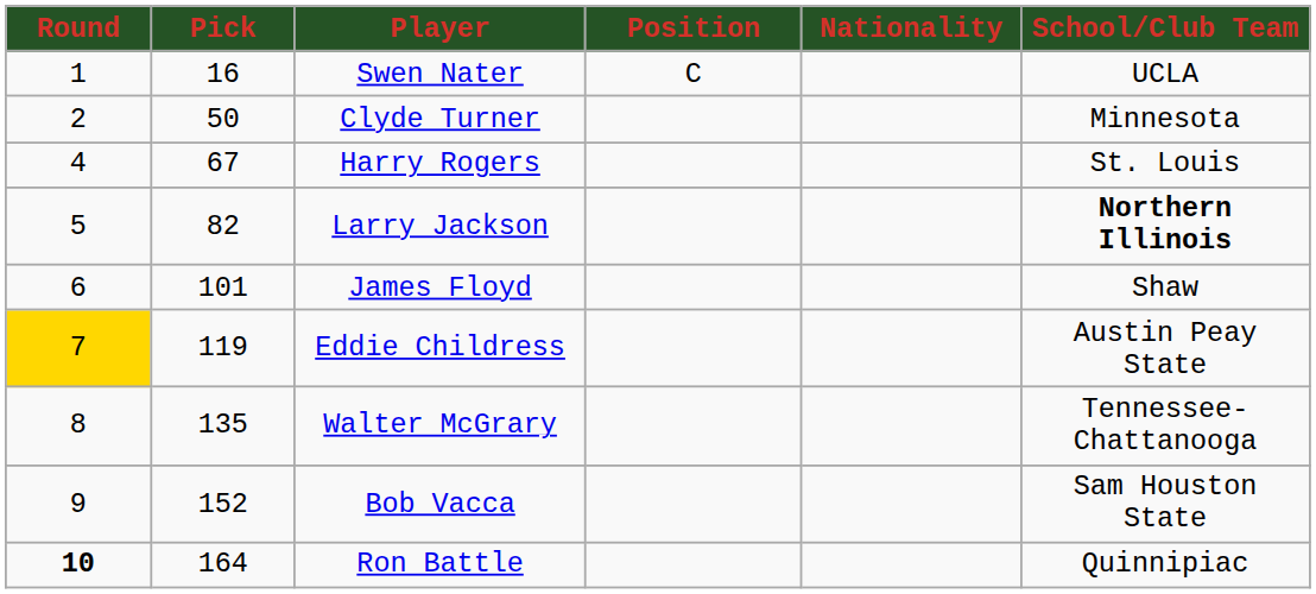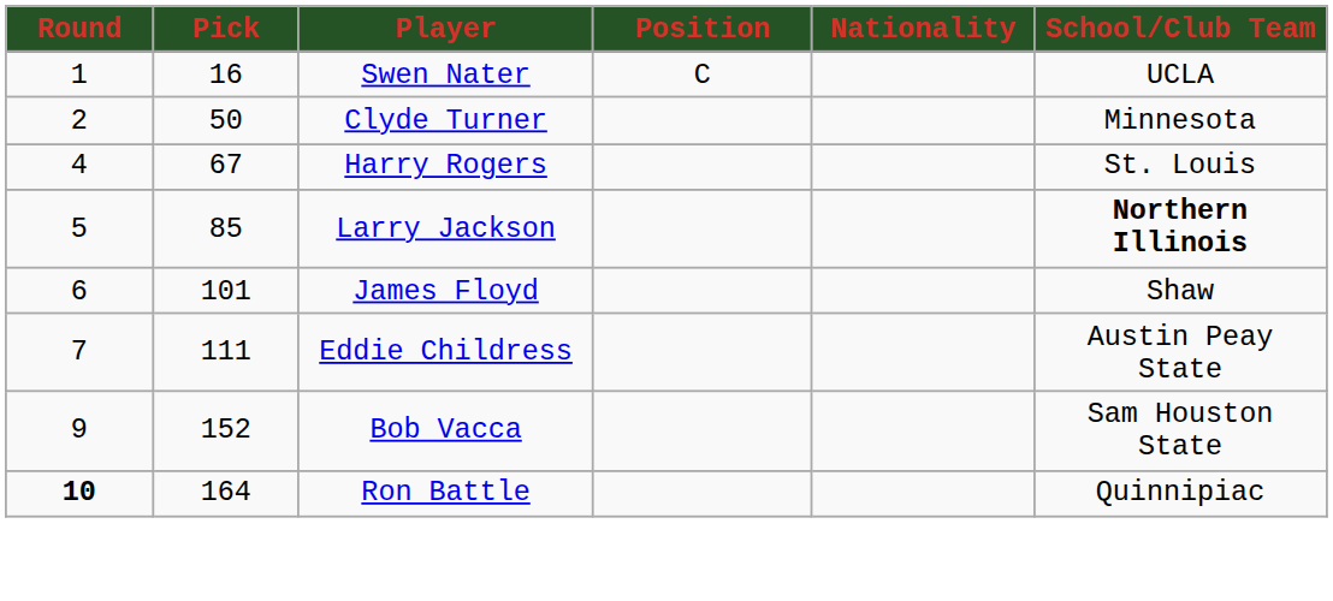 <table class="wikitable sortable sortable">
 <tr>
 <th style="background:#255325; color:#d4312a" width="10%">Round</th>
 <th style="background:#255325; color:#d4312a" width="10%">Pick</th>
 <th style="background:#255325; color:#d4312a" width="20%">Player</th>
 <th style="background:#255325; color:#d4312a" width="15%">Position</th>
 <th style="background:#255325; color:#d4312a" width="15%">Nationality</th>
 <th style="background:#255325; color:#d4312a" width="20%">School/Club Team</th>
 </tr>
 <tr style="text-align: center">
 <td>1</td>
 <td>16</td>
 <td><a href='#'>Swen Nater</a></td>
 <td>C</td>
 <td></td>
 <td>UCLA</td>
 </tr>
 <tr style="text-align: center">
 <td>2</td>
 <td>50</td>
 <td><a href='#'>Clyde Turner</a></td>
 <td></td>
 <td></td>
 <td>Minnesota</td>
 </tr>
 <tr style="text-align: center">
 <td>4</td>
 <td>67</td>
 <td><a href='#'>Harry Rogers</a></td>
 <td></td>
 <td></td>
 <td>St. Louis</td>
 </tr>
 <tr style="text-align: center">
 <td>5</td>
-<td>82</td>
+<td>85</td>
 <td><a href='#'>Larry Jackson</a></td>
 <td></td>
 <td></td>
 <td><strong>Northern Illinois</strong></td>
 </tr>
 <tr style="text-align: center">
 <td>6</td>
 <td>101</td>
 <td><a href='#'>James Floyd</a></td>
 <td></td>
 <td></td>
 <td>Shaw</td>
 </tr>
 <tr style="text-align: center">
-<td style="background: gold;">7</td>
-<td>119</td>
+<td>7</td>
+<td>111</td>
 <td><a href='#'>Eddie Childress</a></td>
 <td></td>
 <td></td>
 <td>Austin Peay State</td>
-</tr>
-<tr style="text-align: center">
-<td>8</td>
-<td>135</td>
-<td><a href='#'>Walter McGrary</a></td>
-<td></td>
-<td></td>
-<td>Tennessee-Chattanooga</td>
 </tr>
 <tr style="text-align: center">
 <td>9</td>
 <td>152</td>
 <td><a href='#'>Bob Vacca</a></td>
 <td></td>
 <td></td>
 <td>Sam Houston State</td>
 </tr>
 <tr style="text-align: center">
 <td><strong>10</strong></td>
 <td>164</td>
 <td><a href='#'>Ron Battle</a></td>
 <td></td>
 <td></td>
 <td>Quinnipiac</td>
 </tr>
 </table>
